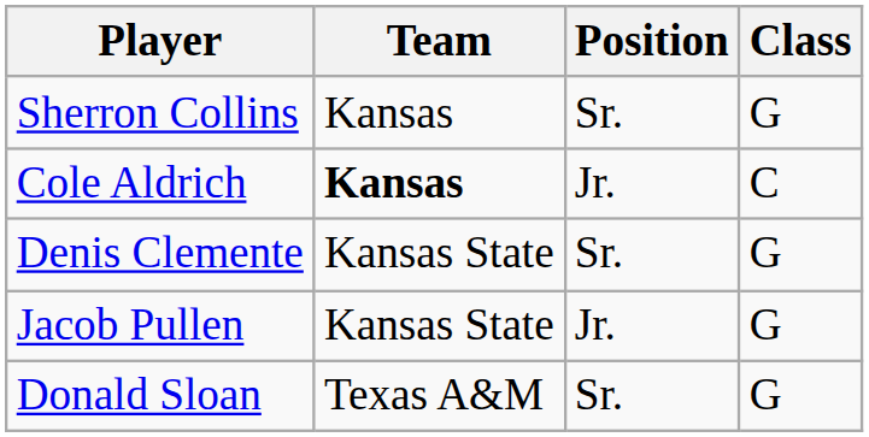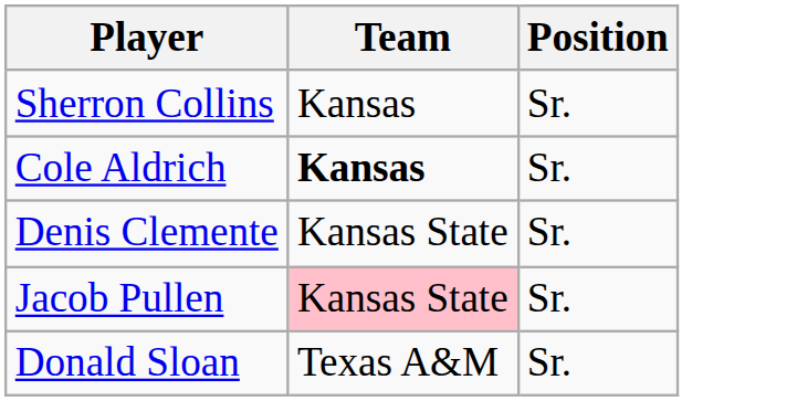 <table class="wikitable">
 <tr>
 <th>Player</th>
 <th>Team</th>
 <th>Position</th>
-<th>Class</th>
 </tr>
 <tr>
 <td><a href='#'>Sherron Collins</a></td>
 <td>Kansas</td>
 <td>Sr.</td>
-<td>G</td>
 </tr>
 <tr>
 <td><a href='#'>Cole Aldrich</a></td>
 <td><strong>Kansas</strong></td>
-<td>Jr.</td>
-<td>C</td>
+<td>Sr.</td>
 </tr>
 <tr>
 <td><a href='#'>Denis Clemente</a></td>
 <td>Kansas State</td>
 <td>Sr.</td>
-<td>G</td>
 </tr>
 <tr>
 <td><a href='#'>Jacob Pullen</a></td>
-<td>Kansas State</td>
-<td>Jr.</td>
-<td>G</td>
+<td style="background: pink;">Kansas State</td>
+<td>Sr.</td>
 </tr>
 <tr>
 <td><a href='#'>Donald Sloan</a></td>
 <td>Texas A&M</td>
 <td>Sr.</td>
-<td>G</td>
 </tr>
 </table>
